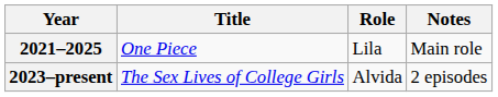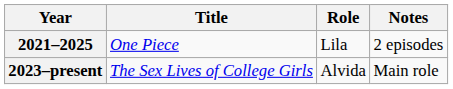 <table class="wikitable plainrowheaders sortable">
 <tr>
 <th scope="col">Year</th>
 <th scope="col">Title</th>
 <th scope="col">Role</th>
 <th scope="col" class="unsortable">Notes</th>
 </tr>
 <tr>
 <th scope="row">2021–2025</th>
 <td><em><a href='#'>One Piece</a></em></td>
 <td>Lila</td>
-<td>Main role</td>
+<td>2 episodes</td>
 </tr>
 <tr>
 <th scope="row">2023–present</th>
 <td><em><a href='#'>The Sex Lives of College Girls</a></em></td>
 <td>Alvida</td>
-<td>2 episodes</td>
+<td>Main role</td>
 </tr>
 </table>
